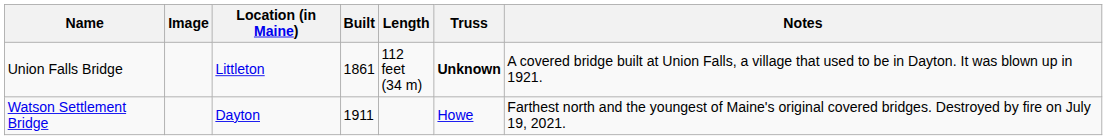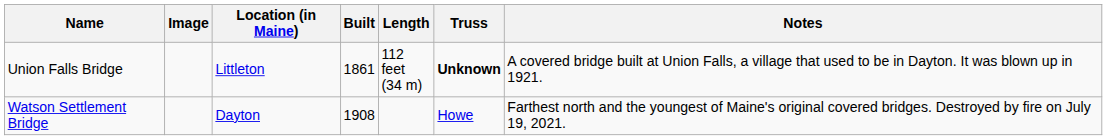 <table class="wikitable sortable">
 <tr>
 <th>Name</th>
 <th class=unsortable>Image</th>
 <th>Location (in <a href='#'>Maine</a>)</th>
 <th>Built</th>
 <th>Length</th>
 <th>Truss</th>
 <th>Notes</th>
 </tr>
 <tr>
 <td>Union Falls Bridge</td>
 <td></td>
 <td><a href='#'>Littleton</a></td>
 <td>1861</td>
 <td>112 feet<br>(34 m)</td>
 <td><strong>Unknown</strong></td>
 <td>A covered bridge built at Union Falls, a village that used to be in Dayton. It was blown up in 1921.</td>
 </tr>
 <tr>
 <td><a href='#'>Watson Settlement Bridge</a></td>
 <td></td>
 <td><a href='#'>Dayton</a></td>
-<td>1911</td>
+<td>1908</td>
 <td></td>
 <td><a href='#'>Howe</a></td>
 <td>Farthest north and the youngest of Maine's original covered bridges. Destroyed by fire on July 19, 2021.</td>
 </tr>
 </table>
